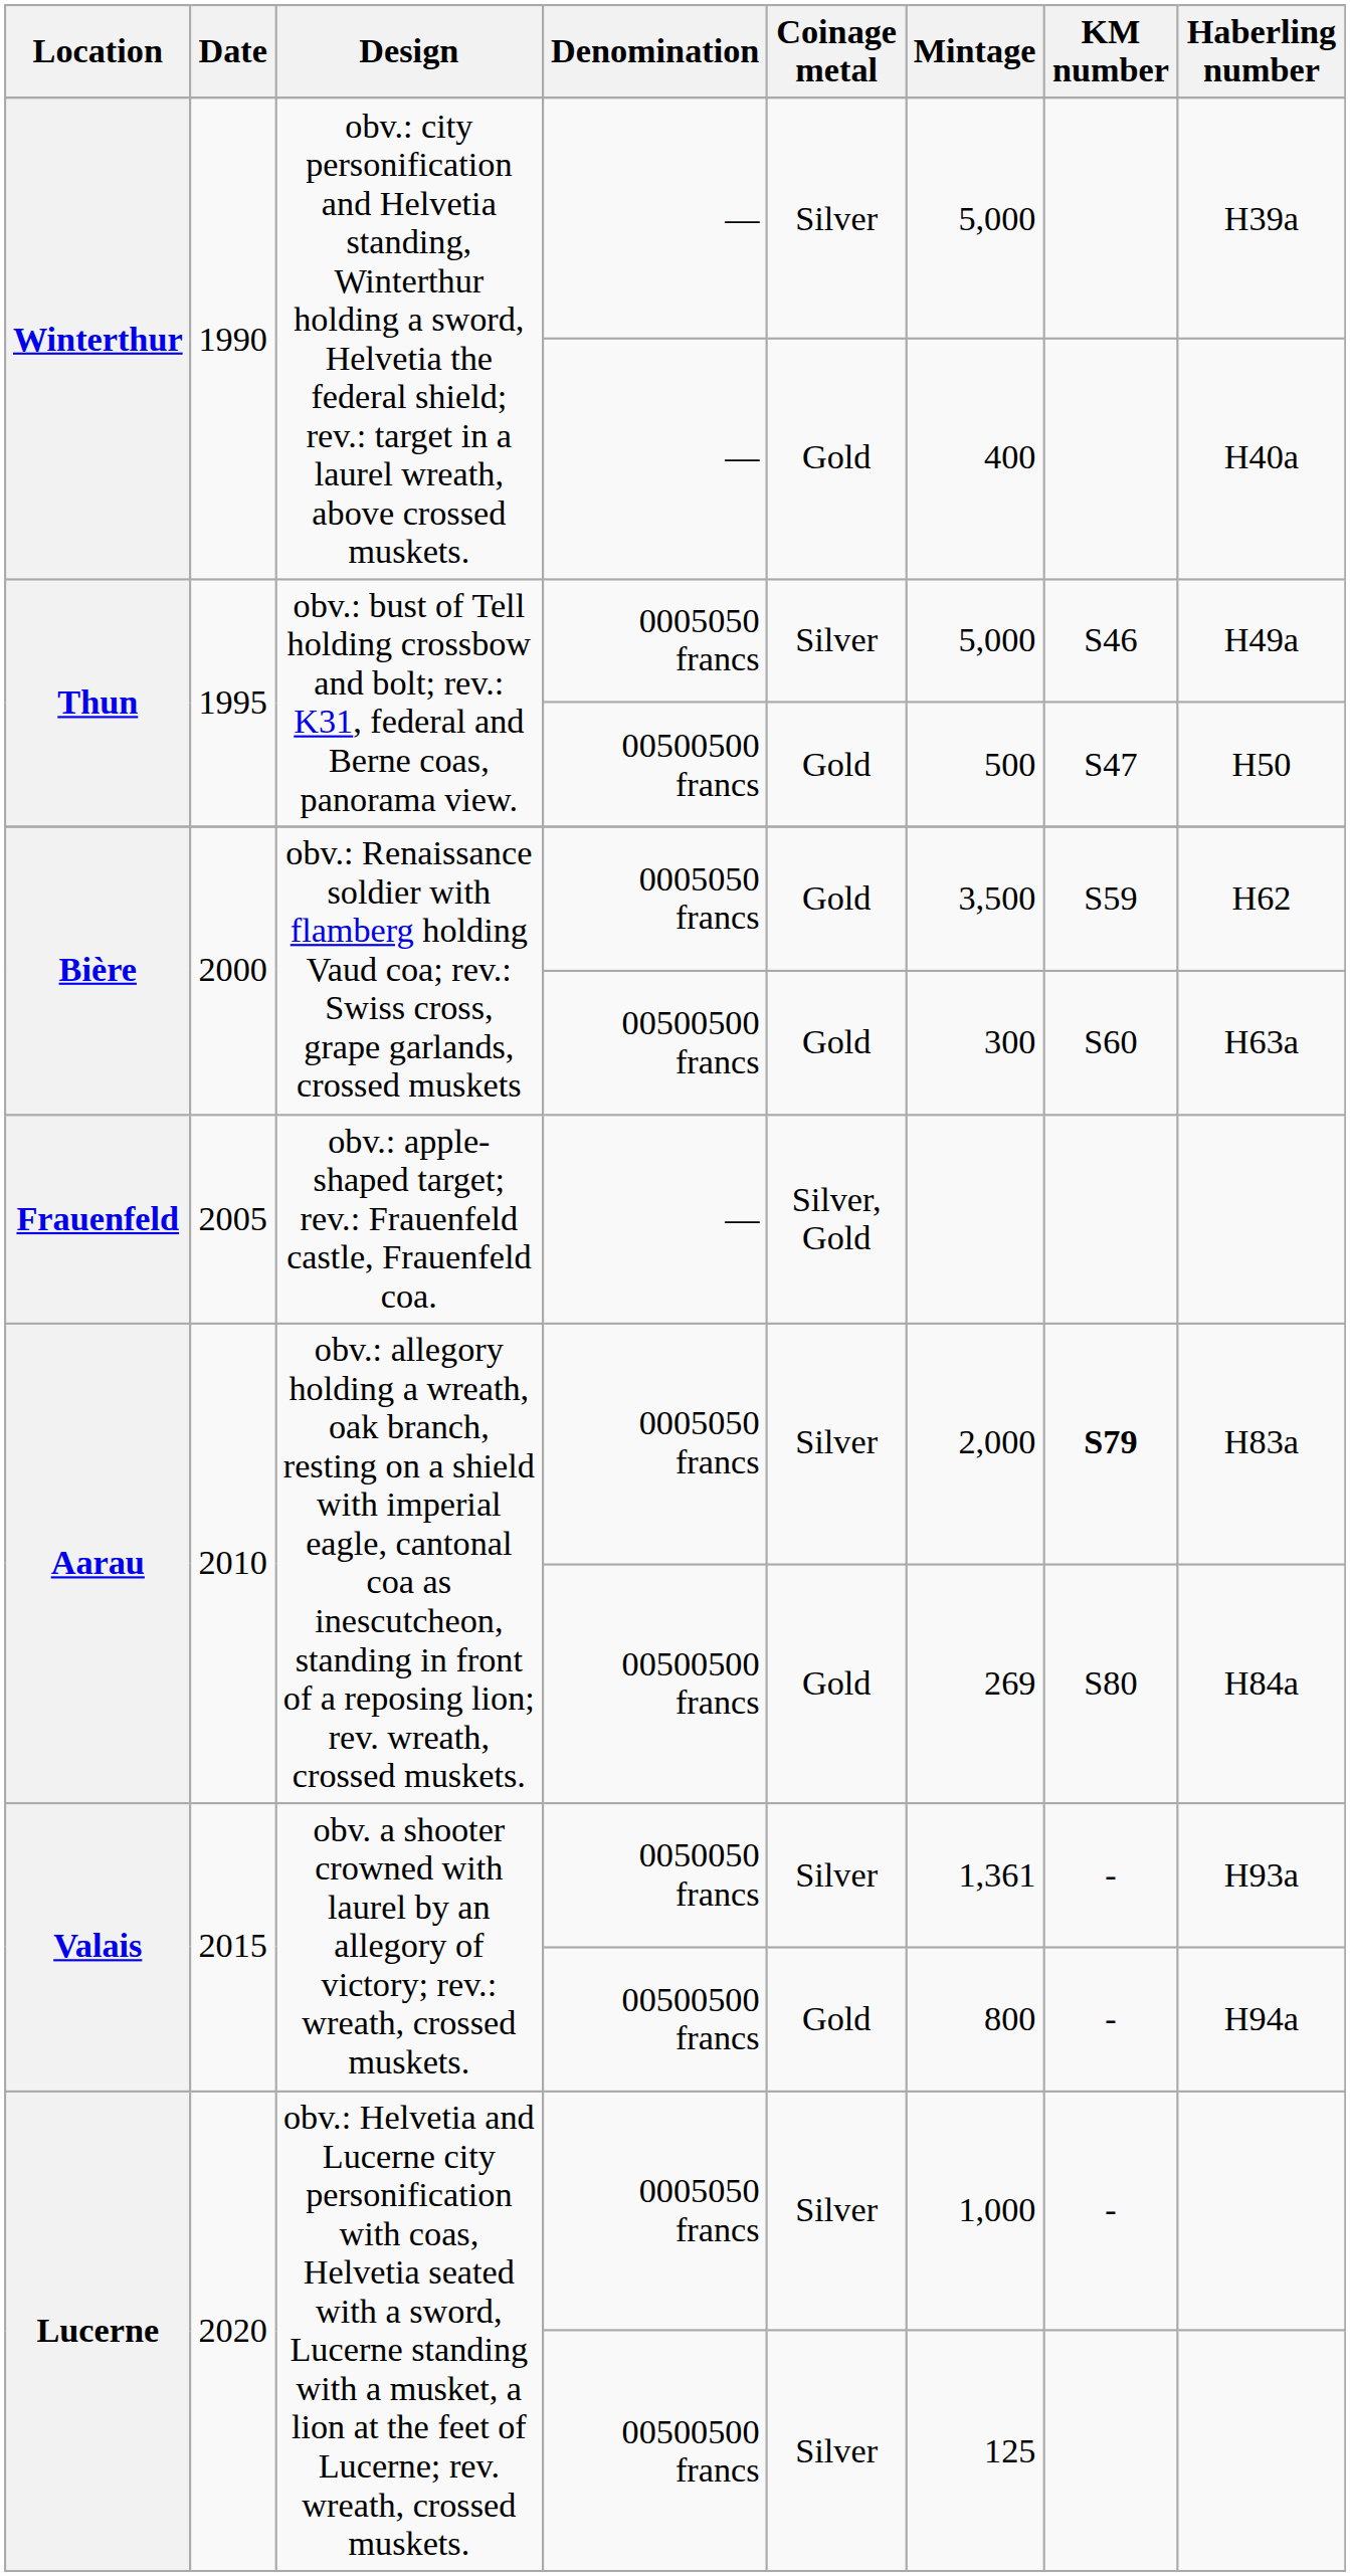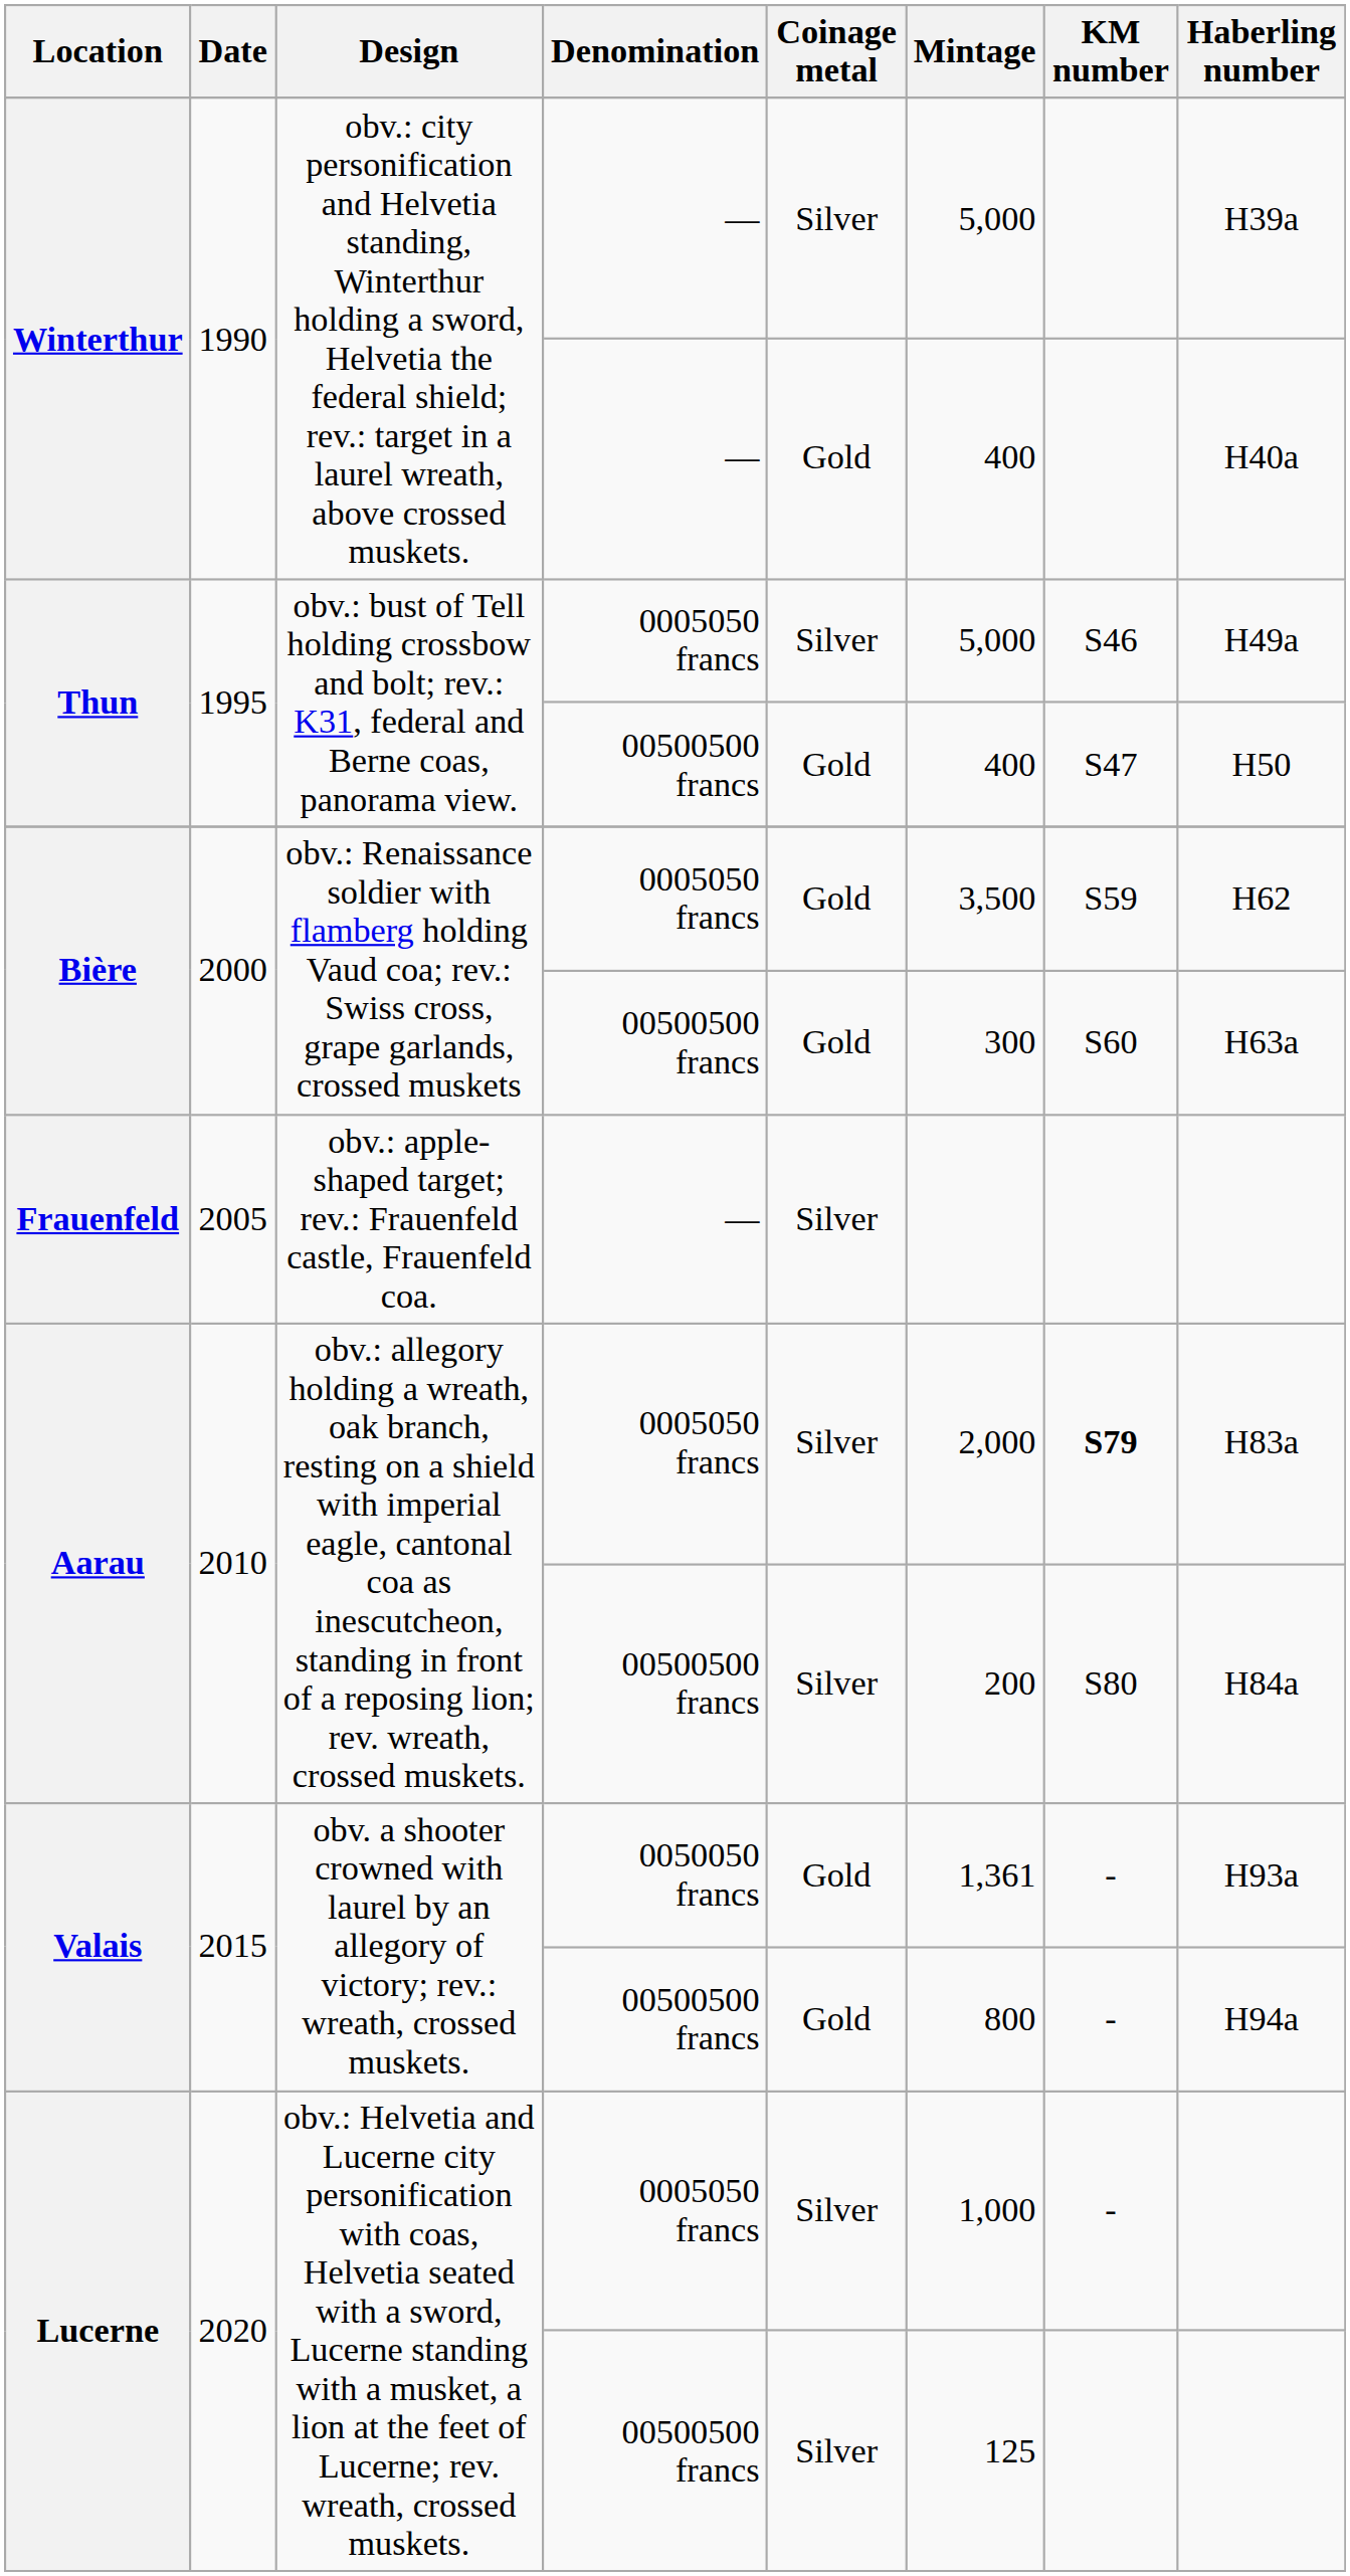 <table class="wikitable sortable" width="100%" style="text-align:center;">
 <tr>
 <th scope="col">Location</th>
 <th scope="col">Date</th>
 <th scope="col">Design</th>
 <th scope="col">Denomination</th>
 <th scope="col">Coinage metal</th>
 <th scope="col">Mintage</th>
 <th scope="col">KM number</th>
 <th scope="col">Haberling number</th>
 </tr>
 <tr>
 </tr>
 <tr>
 </tr>
 <tr>
 <th rowspan=2><a href='#'>Winterthur</a></th>
 <td rowspan=2>1990</td>
 <td rowspan=2>obv.: city personification and Helvetia standing, Winterthur holding a sword, Helvetia the federal shield; rev.: target in a laurel wreath, above crossed muskets.</td>
 <td style="text-align:right;">—</td>
 <td>Silver</td>
 <td style="text-align:right;">5,000</td>
 <td></td>
 <td>H39a</td>
 </tr>
 <tr>
 <td style="text-align:right;">—</td>
 <td>Gold</td>
 <td style="text-align:right;">400</td>
 <td></td>
 <td>H40a</td>
 </tr>
 <tr>
 <th rowspan=2><a href='#'>Thun</a></th>
 <td rowspan=2>1995</td>
 <td rowspan=2>obv.: bust of Tell holding crossbow and bolt; rev.: <a href='#'>K31</a>, federal and Berne coas, panorama view.</td>
 <td style="text-align:right;"><span>00050</span>50 francs</td>
 <td>Silver</td>
 <td style="text-align:right;">5,000</td>
 <td>S46</td>
 <td>H49a</td>
 </tr>
 <tr>
 <td style="text-align:right;"><span>00500</span>500 francs</td>
 <td>Gold</td>
-<td style="text-align:right;">500</td>
+<td style="text-align:right;">400</td>
 <td>S47</td>
 <td>H50</td>
 </tr>
 <tr>
 </tr>
 <tr>
 <th rowspan=2><a href='#'>Bière</a></th>
 <td rowspan=2>2000</td>
 <td rowspan=2>obv.: Renaissance soldier with <a href='#'>flamberg</a> holding Vaud coa; rev.: Swiss cross, grape garlands, crossed muskets</td>
 <td style="text-align:right;"><span>00050</span>50 francs</td>
 <td>Gold</td>
 <td style="text-align:right;">3,500</td>
 <td>S59</td>
 <td>H62</td>
 </tr>
 <tr>
 <td style="text-align:right;"><span>00500</span>500 francs</td>
 <td>Gold</td>
 <td style="text-align:right;">300</td>
 <td>S60</td>
 <td>H63a</td>
 </tr>
 <tr>
 <th scope="row"><a href='#'>Frauenfeld</a></th>
 <td>2005</td>
 <td>obv.: apple-shaped target; rev.: Frauenfeld castle, Frauenfeld coa.</td>
 <td style="text-align:right;">—</td>
-<td>Silver, Gold</td>
+<td>Silver</td>
 <td style="text-align:right;"></td>
 <td></td>
 <td></td>
 </tr>
 <tr>
 <th rowspan=2><a href='#'>Aarau</a></th>
 <td rowspan=2>2010</td>
 <td rowspan=2>obv.: allegory holding a wreath, oak branch, resting on a shield with imperial eagle, cantonal coa as inescutcheon, standing in front of a reposing lion; rev. wreath, crossed muskets.</td>
 <td style="text-align:right;"><span>00050</span>50 francs</td>
 <td>Silver</td>
 <td style="text-align:right;">2,000</td>
 <td><strong>S79</strong></td>
 <td>H83a</td>
 </tr>
 <tr>
 <td style="text-align:right;"><span>00500</span>500 francs</td>
-<td>Gold</td>
-<td style="text-align:right;">269</td>
+<td>Silver</td>
+<td style="text-align:right;">200</td>
 <td>S80</td>
 <td>H84a</td>
 </tr>
 <tr>
 <th rowspan=2><a href='#'>Valais</a></th>
 <td rowspan=2>2015</td>
 <td rowspan=2>obv. a shooter crowned with laurel by an allegory of victory; rev.: wreath, crossed muskets.</td>
 <td style="text-align:right;"><span>00500</span>50 francs</td>
-<td>Silver</td>
+<td>Gold</td>
 <td style="text-align:right;">1,361</td>
 <td>-</td>
 <td>H93a</td>
 </tr>
 <tr>
 <td style="text-align:right;"><span>00500</span>500 francs</td>
 <td>Gold</td>
 <td style="text-align:right;">800</td>
 <td>-</td>
 <td>H94a</td>
 </tr>
 <tr>
 <th rowspan=2>Lucerne</th>
 <td rowspan=2>2020</td>
 <td rowspan=2>obv.: Helvetia and Lucerne city personification with coas, Helvetia seated with a sword, Lucerne standing with a musket, a lion at the feet of Lucerne; rev. wreath, crossed muskets.</td>
 <td style="text-align:right;"><span>00050</span>50 francs</td>
 <td>Silver</td>
 <td style="text-align:right;">1,000</td>
 <td>-</td>
 <td></td>
 </tr>
 <tr>
 <td style="text-align:right;"><span>00500</span>500 francs</td>
 <td>Silver</td>
 <td style="text-align:right;">125</td>
 <td></td>
 <td></td>
 </tr>
 <tr>
 </tr>
 </table>
